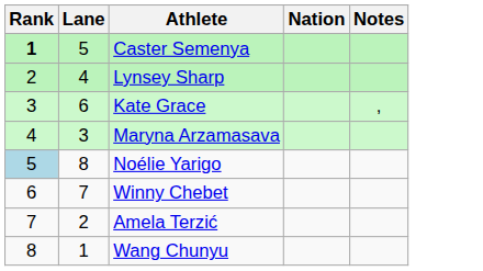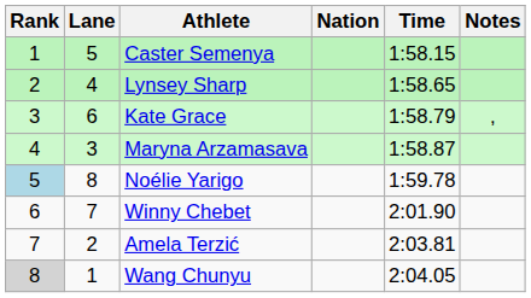 <table class="wikitable sortable" style="text-align:center">
 <tr>
 <th>Rank</th>
 <th>Lane</th>
 <th>Athlete</th>
 <th>Nation</th>
+<th>Time</th>
 <th>Notes</th>
 </tr>
 <tr bgcolor=#bbf3bb>
-<td><strong>1</strong></td>
+<td>1</td>
 <td>5</td>
 <td align=left><a href='#'>Caster Semenya</a></td>
 <td align=left></td>
+<td>1:58.15</td>
 <td></td>
 </tr>
 <tr bgcolor=#bbf3bb>
 <td>2</td>
 <td>4</td>
 <td align=left><a href='#'>Lynsey Sharp</a></td>
 <td align=left></td>
+<td>1:58.65</td>
 <td></td>
 </tr>
 <tr bgcolor=#ccf9cc>
 <td>3</td>
 <td>6</td>
 <td align=left><a href='#'>Kate Grace</a></td>
 <td align=left></td>
+<td>1:58.79</td>
 <td>, </td>
 </tr>
 <tr bgcolor=#ccf9cc>
 <td>4</td>
 <td>3</td>
 <td align=left><a href='#'>Maryna Arzamasava</a></td>
 <td align=left></td>
+<td>1:58.87</td>
 <td></td>
 </tr>
 <tr>
 <td style="background: lightblue;">5</td>
 <td>8</td>
 <td align=left><a href='#'>Noélie Yarigo</a></td>
 <td align=left></td>
+<td>1:59.78</td>
 <td></td>
 </tr>
 <tr>
 <td>6</td>
 <td>7</td>
 <td align=left><a href='#'>Winny Chebet</a></td>
 <td align=left></td>
+<td>2:01.90</td>
 <td></td>
 </tr>
 <tr>
 <td>7</td>
 <td>2</td>
 <td align=left><a href='#'>Amela Terzić</a></td>
 <td align=left></td>
+<td>2:03.81</td>
 <td></td>
 </tr>
 <tr>
-<td>8</td>
+<td style="background: lightgrey;">8</td>
 <td>1</td>
 <td align=left><a href='#'>Wang Chunyu</a></td>
 <td align=left></td>
+<td>2:04.05</td>
 <td></td>
 </tr>
 </table>
